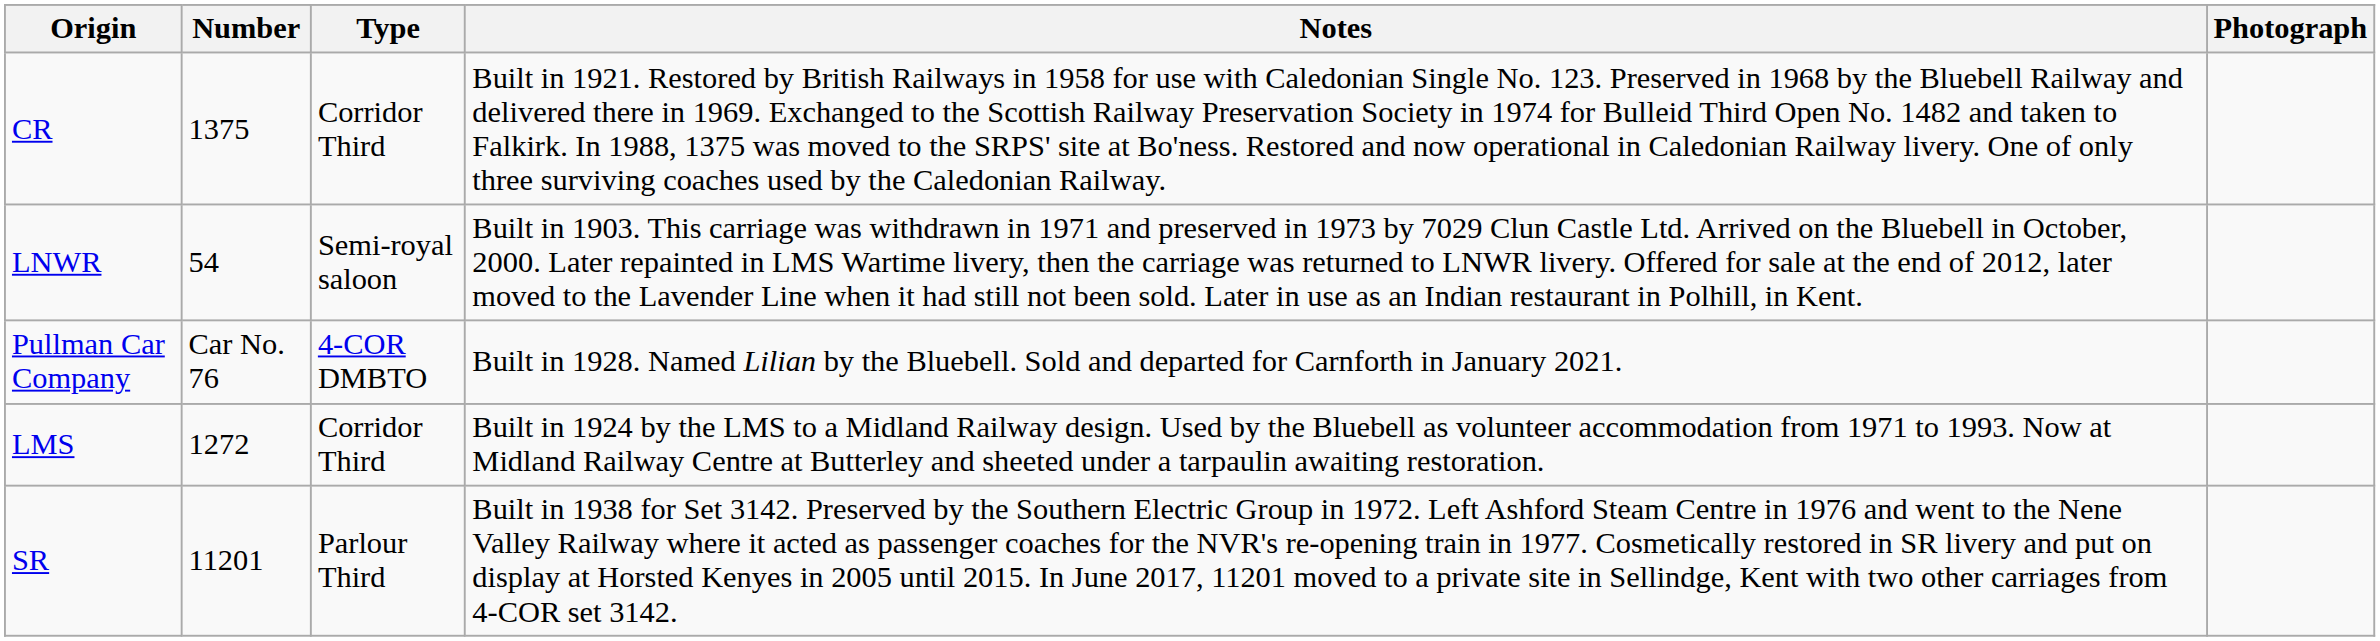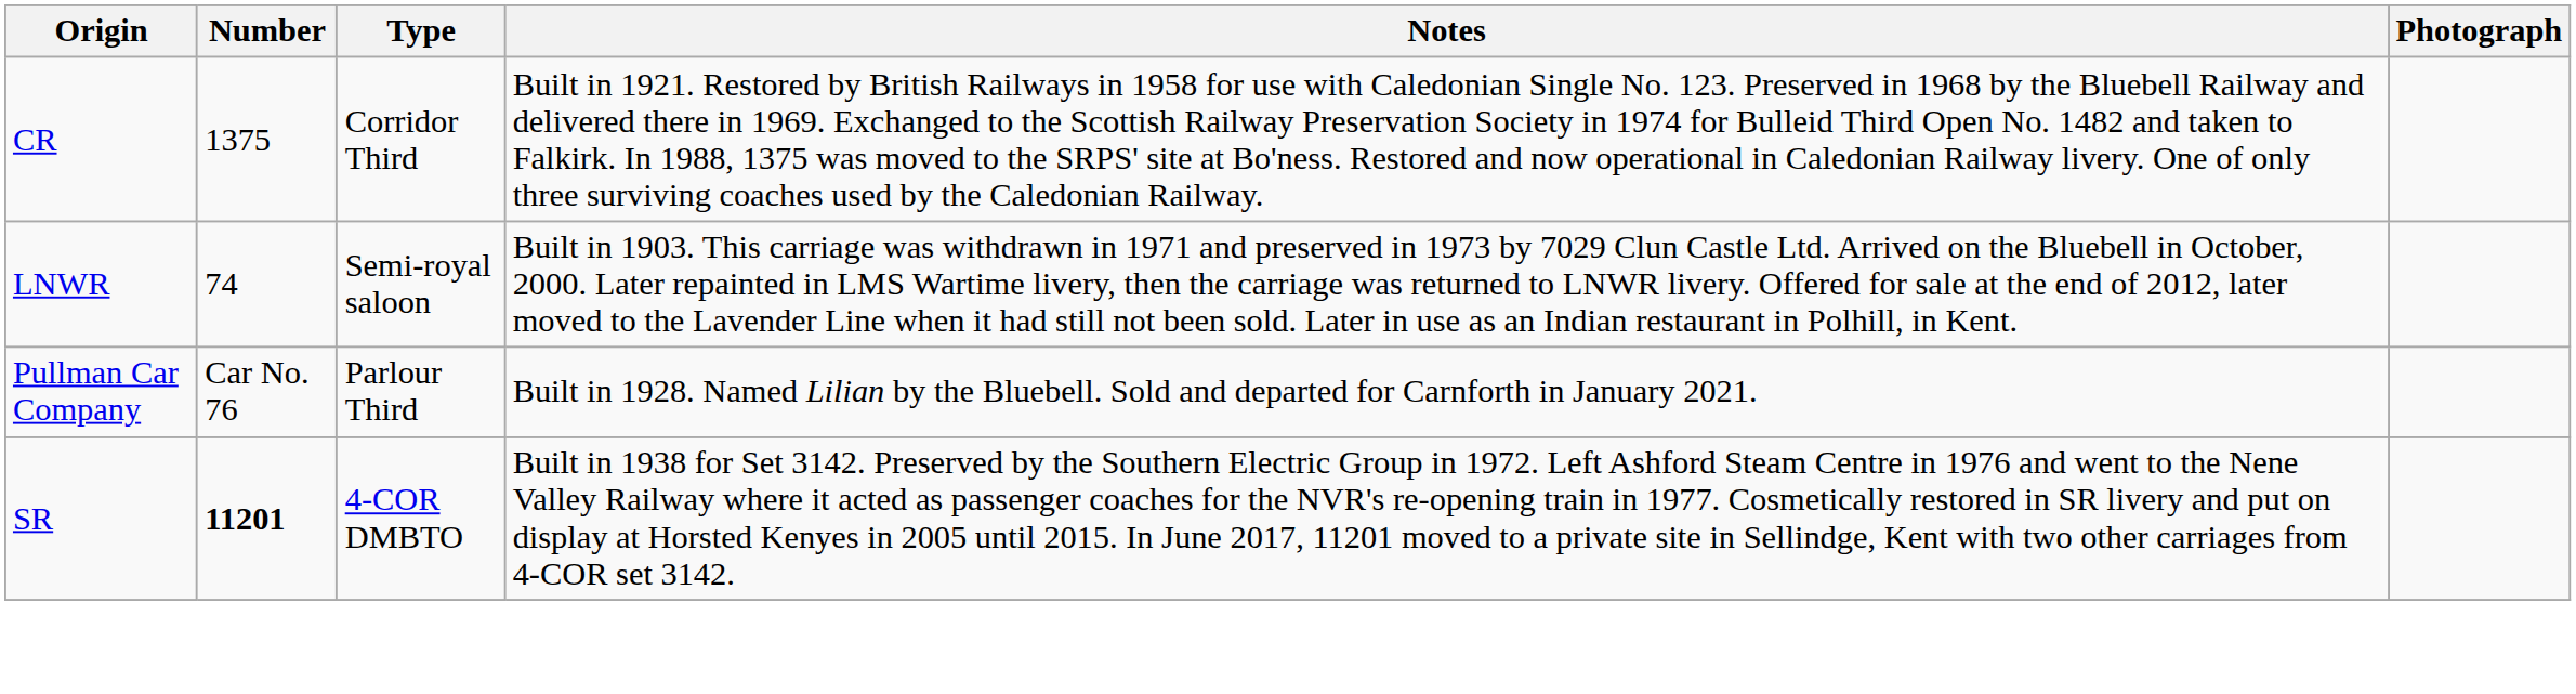 <table class="wikitable">
 <tr>
 <th>Origin</th>
 <th>Number</th>
 <th>Type</th>
 <th>Notes</th>
 <th>Photograph</th>
 </tr>
 <tr>
 <td><a href='#'>CR</a></td>
 <td>1375</td>
 <td>Corridor Third</td>
 <td>Built in 1921. Restored by British Railways in 1958 for use with Caledonian Single No. 123. Preserved in 1968 by the Bluebell Railway and delivered there in 1969. Exchanged to the Scottish Railway Preservation Society in 1974 for Bulleid Third Open No. 1482 and taken to Falkirk. In 1988, 1375 was moved to the SRPS' site at Bo'ness. Restored and now operational in Caledonian Railway livery. One of only three surviving coaches used by the Caledonian Railway.</td>
 <td></td>
 </tr>
 <tr>
 <td><a href='#'>LNWR</a></td>
-<td>54</td>
+<td>74</td>
 <td>Semi-royal saloon</td>
 <td>Built in 1903. This carriage was withdrawn in 1971 and preserved in 1973 by 7029 Clun Castle Ltd. Arrived on the Bluebell in October, 2000. Later repainted in LMS Wartime livery, then the carriage was returned to LNWR livery. Offered for sale at the end of 2012, later moved to the Lavender Line when it had still not been sold. Later in use as an Indian restaurant in Polhill, in Kent.</td>
 <td></td>
 </tr>
 <tr>
 <td><a href='#'>Pullman Car Company</a></td>
 <td>Car No. 76</td>
-<td><a href='#'>4-COR</a> DMBTO</td>
+<td>Parlour Third</td>
 <td>Built in 1928. Named <em>Lilian</em> by the Bluebell. Sold and departed for Carnforth in January 2021.</td>
 <td></td>
 </tr>
 <tr>
-<td><a href='#'>LMS</a></td>
-<td>1272</td>
-<td>Corridor Third</td>
-<td>Built in 1924 by the LMS to a Midland Railway design. Used by the Bluebell as volunteer accommodation from 1971 to 1993. Now at Midland Railway Centre at Butterley and sheeted under a tarpaulin awaiting restoration.</td>
-<td></td>
-</tr>
-<tr>
 <td><a href='#'>SR</a></td>
-<td>11201</td>
-<td>Parlour Third</td>
+<td><strong>11201</strong></td>
+<td><a href='#'>4-COR</a> DMBTO</td>
 <td>Built in 1938 for Set 3142. Preserved by the Southern Electric Group in 1972. Left Ashford Steam Centre in 1976 and went to the Nene Valley Railway where it acted as passenger coaches for the NVR's re-opening train in 1977. Cosmetically restored in SR livery and put on display at Horsted Kenyes in 2005 until 2015. In June 2017, 11201 moved to a private site in Sellindge, Kent with two other carriages from 4-COR set 3142.</td>
 <td></td>
 </tr>
 </table>
